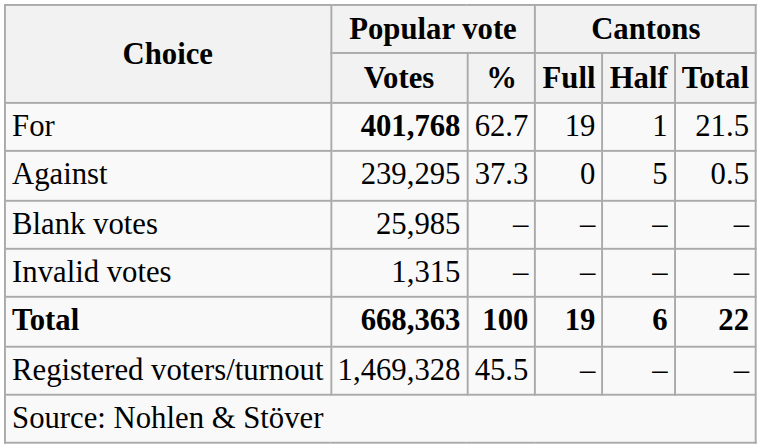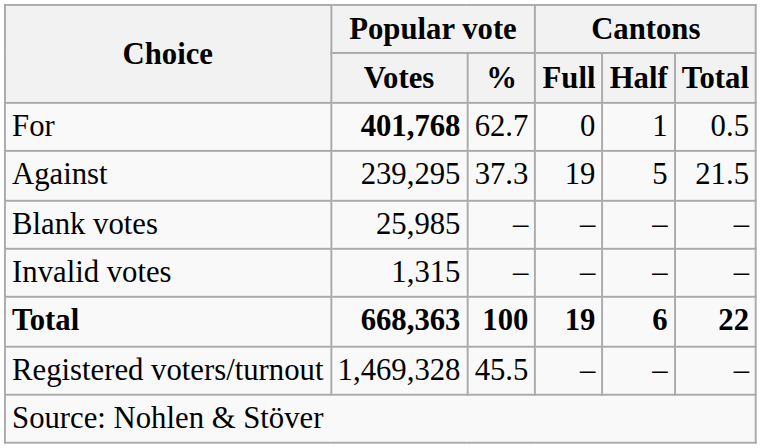 <table class=wikitable style=text-align:right>
 <tr>
 <th rowspan=2>Choice</th>
 <th colspan=2>Popular vote</th>
 <th colspan=3>Cantons</th>
 </tr>
 <tr>
 <th>Votes</th>
 <th>%</th>
 <th>Full</th>
 <th>Half</th>
 <th>Total</th>
 </tr>
 <tr>
 <td align=left>For</td>
 <td><strong>401,768</strong></td>
 <td>62.7</td>
-<td>19</td>
+<td>0</td>
 <td>1</td>
-<td>21.5</td>
+<td>0.5</td>
 </tr>
 <tr>
 <td align=left>Against</td>
 <td>239,295</td>
 <td>37.3</td>
-<td>0</td>
+<td>19</td>
 <td>5</td>
-<td>0.5</td>
+<td>21.5</td>
 </tr>
 <tr>
 <td align=left>Blank votes</td>
 <td>25,985</td>
 <td>–</td>
 <td>–</td>
 <td>–</td>
 <td>–</td>
 </tr>
 <tr>
 <td align=left>Invalid votes</td>
 <td>1,315</td>
 <td>–</td>
 <td>–</td>
 <td>–</td>
 <td>–</td>
 </tr>
 <tr>
 <td align=left><strong>Total</strong></td>
 <td><strong>668,363</strong></td>
 <td><strong>100</strong></td>
 <td><strong>19</strong></td>
 <td><strong>6</strong></td>
 <td><strong>22</strong></td>
 </tr>
 <tr>
 <td align=left>Registered voters/turnout</td>
 <td>1,469,328</td>
 <td>45.5</td>
 <td>–</td>
 <td>–</td>
 <td>–</td>
 </tr>
 <tr>
 <td align=left colspan=6>Source: Nohlen & Stöver</td>
 </tr>
 </table>
